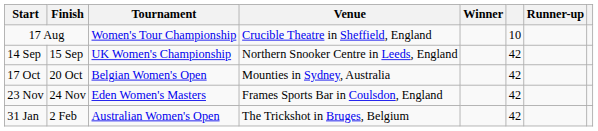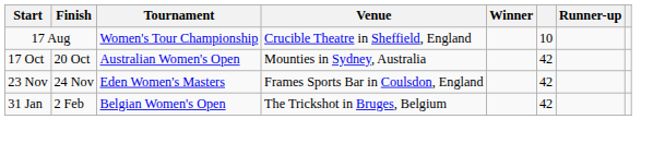 <table class="wikitable" style="font-size: 90%">
 <tr>
 <th>Start</th>
 <th>Finish</th>
 <th>Tournament</th>
 <th>Venue</th>
 <th>Winner</th>
 <th></th>
 <th>Runner-up</th>
 <th></th>
 </tr>
 <tr>
 <td colspan=2 style="text-align:center;">17 Aug</td>
 <td><a href='#'>Women's Tour Championship</a></td>
 <td><a href='#'>Crucible Theatre</a> in <a href='#'>Sheffield</a>, England</td>
 <td></td>
 <td style="text-align:center;">10</td>
 <td></td>
 <td style="text-align:center;"></td>
 </tr>
 <tr>
-<td>14 Sep</td>
-<td>15 Sep</td>
-<td><a href='#'>UK Women's Championship</a></td>
-<td>Northern Snooker Centre in <a href='#'>Leeds</a>, England</td>
-<td></td>
-<td style="text-align:center;">42</td>
-<td></td>
-<td style="text-align:center;"></td>
-</tr>
-<tr>
 <td>17 Oct</td>
 <td>20 Oct</td>
-<td><a href='#'>Belgian Women's Open</a></td>
+<td><a href='#'>Australian Women's Open</a></td>
 <td>Mounties in <a href='#'>Sydney</a>, Australia</td>
 <td></td>
 <td style="text-align:center;">42</td>
 <td></td>
 <td style="text-align:center;"></td>
 </tr>
 <tr>
 <td>23 Nov</td>
 <td>24 Nov</td>
 <td><a href='#'>Eden Women's Masters</a></td>
 <td>Frames Sports Bar in <a href='#'>Coulsdon</a>, England</td>
 <td></td>
 <td style="text-align:center;">42</td>
 <td></td>
 <td style="text-align:center;"></td>
 </tr>
 <tr>
 <td>31 Jan</td>
 <td>2 Feb</td>
-<td><a href='#'>Australian Women's Open</a></td>
+<td><a href='#'>Belgian Women's Open</a></td>
 <td>The Trickshot in <a href='#'>Bruges</a>, Belgium</td>
 <td></td>
 <td style="text-align:center;">42</td>
 <td></td>
 <td style="text-align:center;"></td>
 </tr>
 </table>
